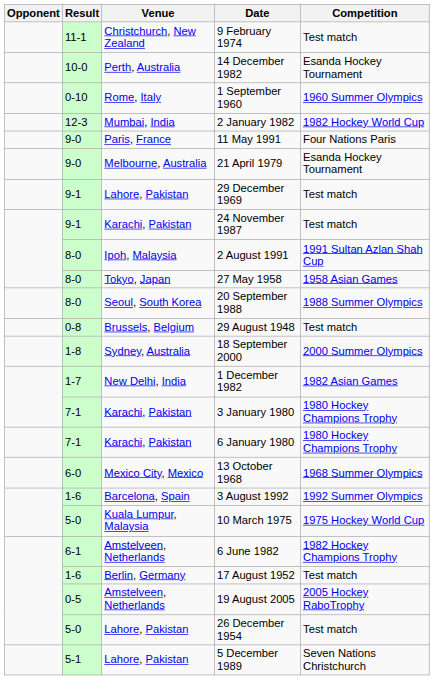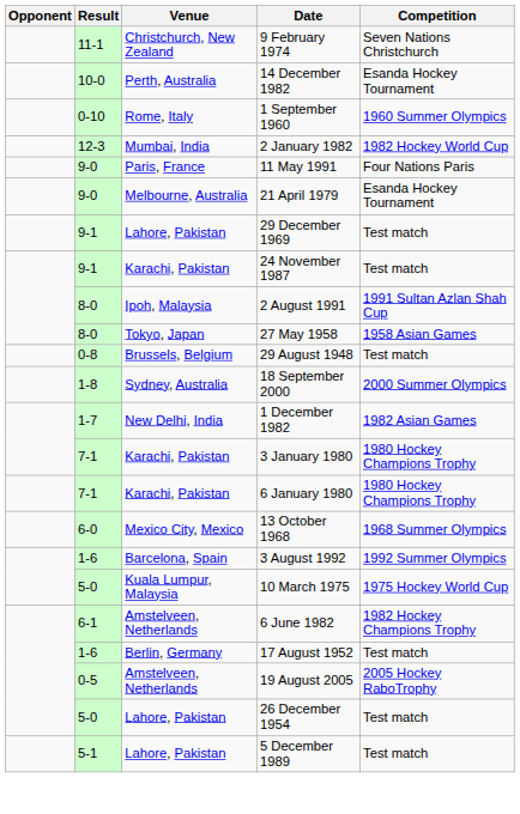 <table class="wikitable">
 <tr>
 <th>Opponent</th>
 <th>Result</th>
 <th>Venue</th>
 <th>Date</th>
 <th>Competition</th>
 </tr>
 <tr>
 <td></td>
 <td style="background:#CCFFCC">11-1</td>
 <td><a href='#'>Christchurch</a>, <a href='#'>New Zealand</a></td>
 <td>9 February 1974</td>
-<td>Test match</td>
+<td>Seven Nations Christchurch</td>
 </tr>
 <tr>
 <td></td>
 <td style="background:#CCFFCC">10-0</td>
 <td><a href='#'>Perth</a>, <a href='#'>Australia</a></td>
 <td>14 December 1982</td>
 <td>Esanda Hockey Tournament</td>
 </tr>
 <tr>
 <td></td>
 <td style="background:#CCFFCC">0-10</td>
 <td><a href='#'>Rome</a>, <a href='#'>Italy</a></td>
 <td>1 September 1960</td>
 <td><a href='#'>1960 Summer Olympics</a></td>
 </tr>
 <tr>
 <td></td>
 <td style="background:#CCFFCC">12-3</td>
 <td><a href='#'>Mumbai</a>, <a href='#'>India</a></td>
 <td>2 January 1982</td>
 <td><a href='#'>1982 Hockey World Cup</a></td>
 </tr>
 <tr>
 <td></td>
 <td style="background:#CCFFCC">9-0</td>
 <td><a href='#'>Paris</a>, <a href='#'>France</a></td>
 <td>11 May 1991</td>
 <td>Four Nations Paris</td>
 </tr>
 <tr>
 <td></td>
 <td style="background:#CCFFCC">9-0</td>
 <td><a href='#'>Melbourne</a>, <a href='#'>Australia</a></td>
 <td>21 April 1979</td>
 <td>Esanda Hockey Tournament</td>
 </tr>
 <tr>
 <td></td>
 <td style="background:#CCFFCC">9-1</td>
 <td><a href='#'>Lahore</a>, <a href='#'>Pakistan</a></td>
 <td>29 December 1969</td>
 <td>Test match</td>
 </tr>
 <tr>
 <td rowspan="3"></td>
 <td style="background:#CCFFCC">9-1</td>
 <td><a href='#'>Karachi</a>, <a href='#'>Pakistan</a></td>
 <td>24 November 1987</td>
 <td>Test match</td>
 </tr>
 <tr>
 <td style="background:#CCFFCC">8-0</td>
 <td><a href='#'>Ipoh</a>, <a href='#'>Malaysia</a></td>
 <td>2 August 1991</td>
 <td><a href='#'>1991 Sultan Azlan Shah Cup</a></td>
 </tr>
 <tr>
 <td style="background:#CCFFCC">8-0</td>
 <td><a href='#'>Tokyo</a>, <a href='#'>Japan</a></td>
 <td>27 May 1958</td>
 <td><a href='#'>1958 Asian Games</a></td>
-</tr>
-<tr>
-<td></td>
-<td style="background:#CCFFCC">8-0</td>
-<td><a href='#'>Seoul</a>, <a href='#'>South Korea</a></td>
-<td>20 September 1988</td>
-<td><a href='#'>1988 Summer Olympics</a></td>
 </tr>
 <tr>
 <td></td>
 <td style="background:#CCFFCC">0-8</td>
 <td><a href='#'>Brussels</a>, <a href='#'>Belgium</a></td>
 <td>29 August 1948</td>
 <td>Test match</td>
 </tr>
 <tr>
 <td></td>
 <td style="background:#CCFFCC">1-8</td>
 <td><a href='#'>Sydney</a>, <a href='#'>Australia</a></td>
 <td>18 September 2000</td>
 <td><a href='#'>2000 Summer Olympics</a></td>
 </tr>
 <tr>
 <td rowspan="2"></td>
 <td style="background:#CCFFCC">1-7</td>
 <td><a href='#'>New Delhi</a>, <a href='#'>India</a></td>
 <td>1 December 1982</td>
 <td><a href='#'>1982 Asian Games</a></td>
 </tr>
 <tr>
 <td style="background:#CCFFCC">7-1</td>
 <td><a href='#'>Karachi</a>, <a href='#'>Pakistan</a></td>
 <td>3 January 1980</td>
 <td><a href='#'>1980 Hockey Champions Trophy</a></td>
 </tr>
 <tr>
 <td></td>
 <td style="background:#CCFFCC">7-1</td>
 <td><a href='#'>Karachi</a>, <a href='#'>Pakistan</a></td>
 <td>6 January 1980</td>
 <td><a href='#'>1980 Hockey Champions Trophy</a></td>
 </tr>
 <tr>
 <td></td>
 <td style="background:#CCFFCC">6-0</td>
 <td><a href='#'>Mexico City</a>, <a href='#'>Mexico</a></td>
 <td>13 October 1968</td>
 <td><a href='#'>1968 Summer Olympics</a></td>
 </tr>
 <tr>
 <td rowspan="2"></td>
 <td style="background:#CCFFCC">1-6</td>
 <td><a href='#'>Barcelona</a>, <a href='#'>Spain</a></td>
 <td>3 August 1992</td>
 <td><a href='#'>1992 Summer Olympics</a></td>
 </tr>
 <tr>
 <td style="background:#CCFFCC">5-0</td>
 <td><a href='#'>Kuala Lumpur</a>, <a href='#'>Malaysia</a></td>
 <td>10 March 1975</td>
 <td><a href='#'>1975 Hockey World Cup</a></td>
 </tr>
 <tr>
 <td rowspan="4"></td>
 <td style="background:#CCFFCC">6-1</td>
 <td><a href='#'>Amstelveen</a>, <a href='#'>Netherlands</a></td>
 <td>6 June 1982</td>
 <td><a href='#'>1982 Hockey Champions Trophy</a></td>
 </tr>
 <tr>
 <td style="background:#CCFFCC">1-6</td>
 <td><a href='#'>Berlin</a>, <a href='#'>Germany</a></td>
 <td>17 August 1952</td>
 <td>Test match</td>
 </tr>
 <tr>
 <td style="background:#CCFFCC">0-5</td>
 <td><a href='#'>Amstelveen</a>, <a href='#'>Netherlands</a></td>
 <td>19 August 2005</td>
 <td><a href='#'>2005 Hockey RaboTrophy</a></td>
 </tr>
 <tr>
 <td style="background:#CCFFCC">5-0</td>
 <td><a href='#'>Lahore</a>, <a href='#'>Pakistan</a></td>
 <td>26 December 1954</td>
 <td>Test match</td>
 </tr>
 <tr>
 <td></td>
 <td style="background:#CCFFCC">5-1</td>
 <td><a href='#'>Lahore</a>, <a href='#'>Pakistan</a></td>
 <td>5 December 1989</td>
-<td>Seven Nations Christchurch</td>
+<td>Test match</td>
 </tr>
 </table>
